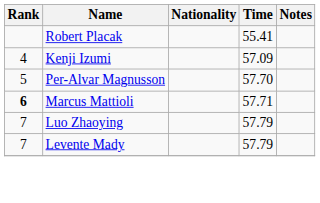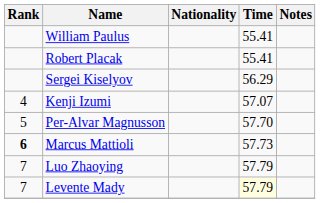 <table class="wikitable sortable" style="text-align:center">
 <tr>
 <th>Rank</th>
 <th>Name</th>
 <th>Nationality</th>
 <th>Time</th>
 <th>Notes</th>
 </tr>
 <tr>
 <td></td>
+<td align="left"><a href='#'>William Paulus</a></td>
+<td align="left"></td>
+<td>55.41</td>
+<td></td>
+</tr>
+<tr>
+<td></td>
 <td align="left"><a href='#'>Robert Placak</a></td>
 <td align="left"></td>
 <td>55.41</td>
 <td></td>
 </tr>
 <tr>
+<td></td>
+<td align="left"><a href='#'>Sergei Kiselyov</a></td>
+<td align="left"></td>
+<td>56.29</td>
+<td></td>
+</tr>
+<tr>
 <td>4</td>
 <td align="left"><a href='#'>Kenji Izumi</a></td>
 <td align="left"></td>
-<td>57.09</td>
+<td>57.07</td>
 <td></td>
 </tr>
 <tr>
 <td>5</td>
 <td align="left"><a href='#'>Per-Alvar Magnusson</a></td>
 <td align="left"></td>
 <td>57.70</td>
 <td></td>
 </tr>
 <tr>
 <td><strong>6</strong></td>
 <td align="left"><a href='#'>Marcus Mattioli</a></td>
 <td align="left"></td>
-<td>57.71</td>
+<td>57.73</td>
 <td></td>
 </tr>
 <tr>
 <td>7</td>
 <td align="left"><a href='#'>Luo Zhaoying</a></td>
 <td align="left"></td>
 <td>57.79</td>
 <td></td>
 </tr>
 <tr>
 <td>7</td>
 <td align="left"><a href='#'>Levente Mady</a></td>
 <td align="left"></td>
-<td>57.79</td>
+<td style="background: lightyellow;">57.79</td>
 <td></td>
 </tr>
 <tr>
 </tr>
 </table>
